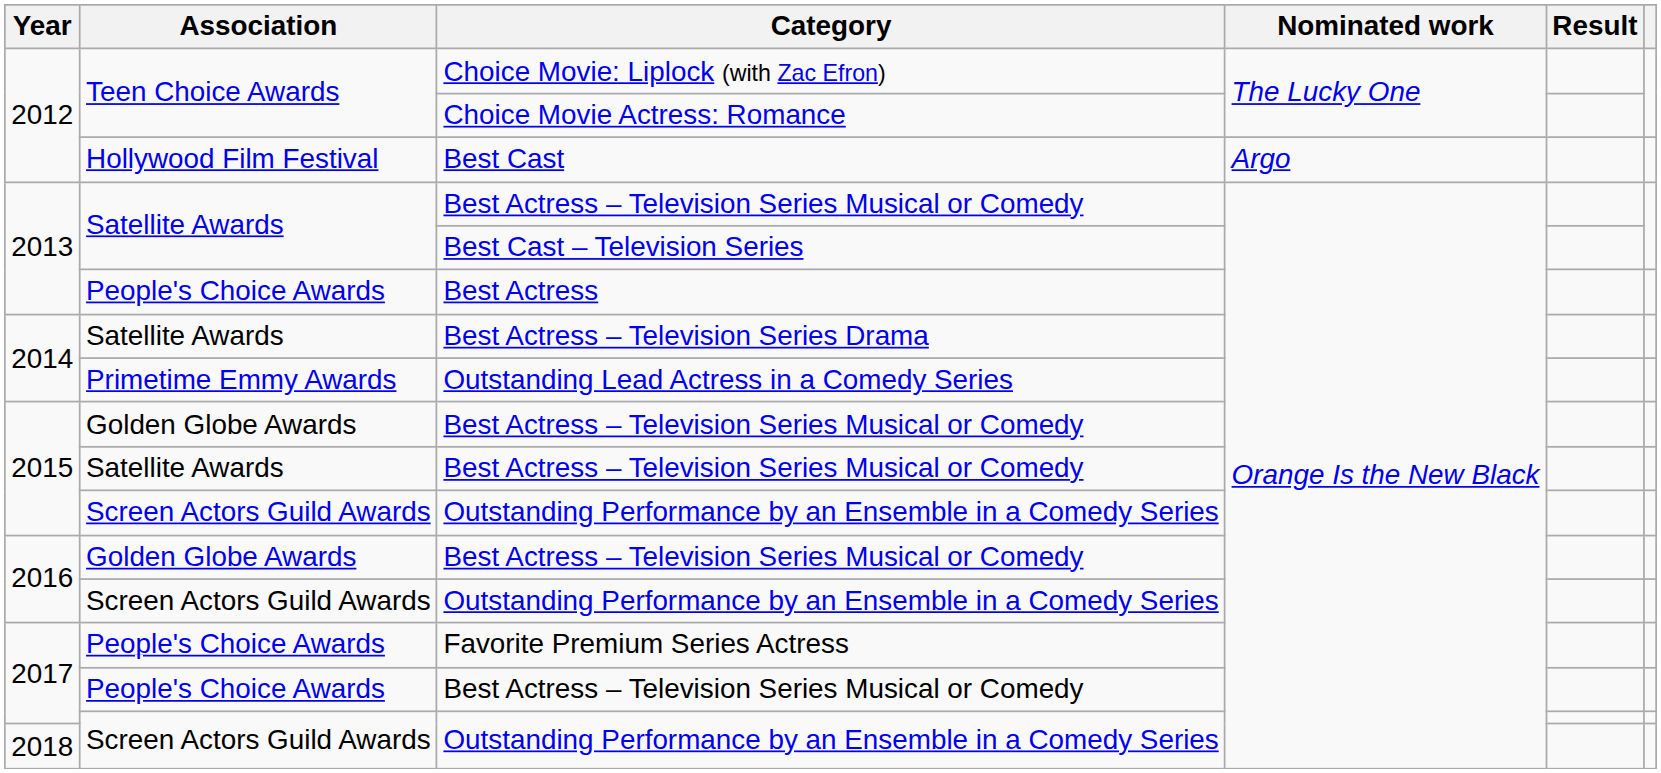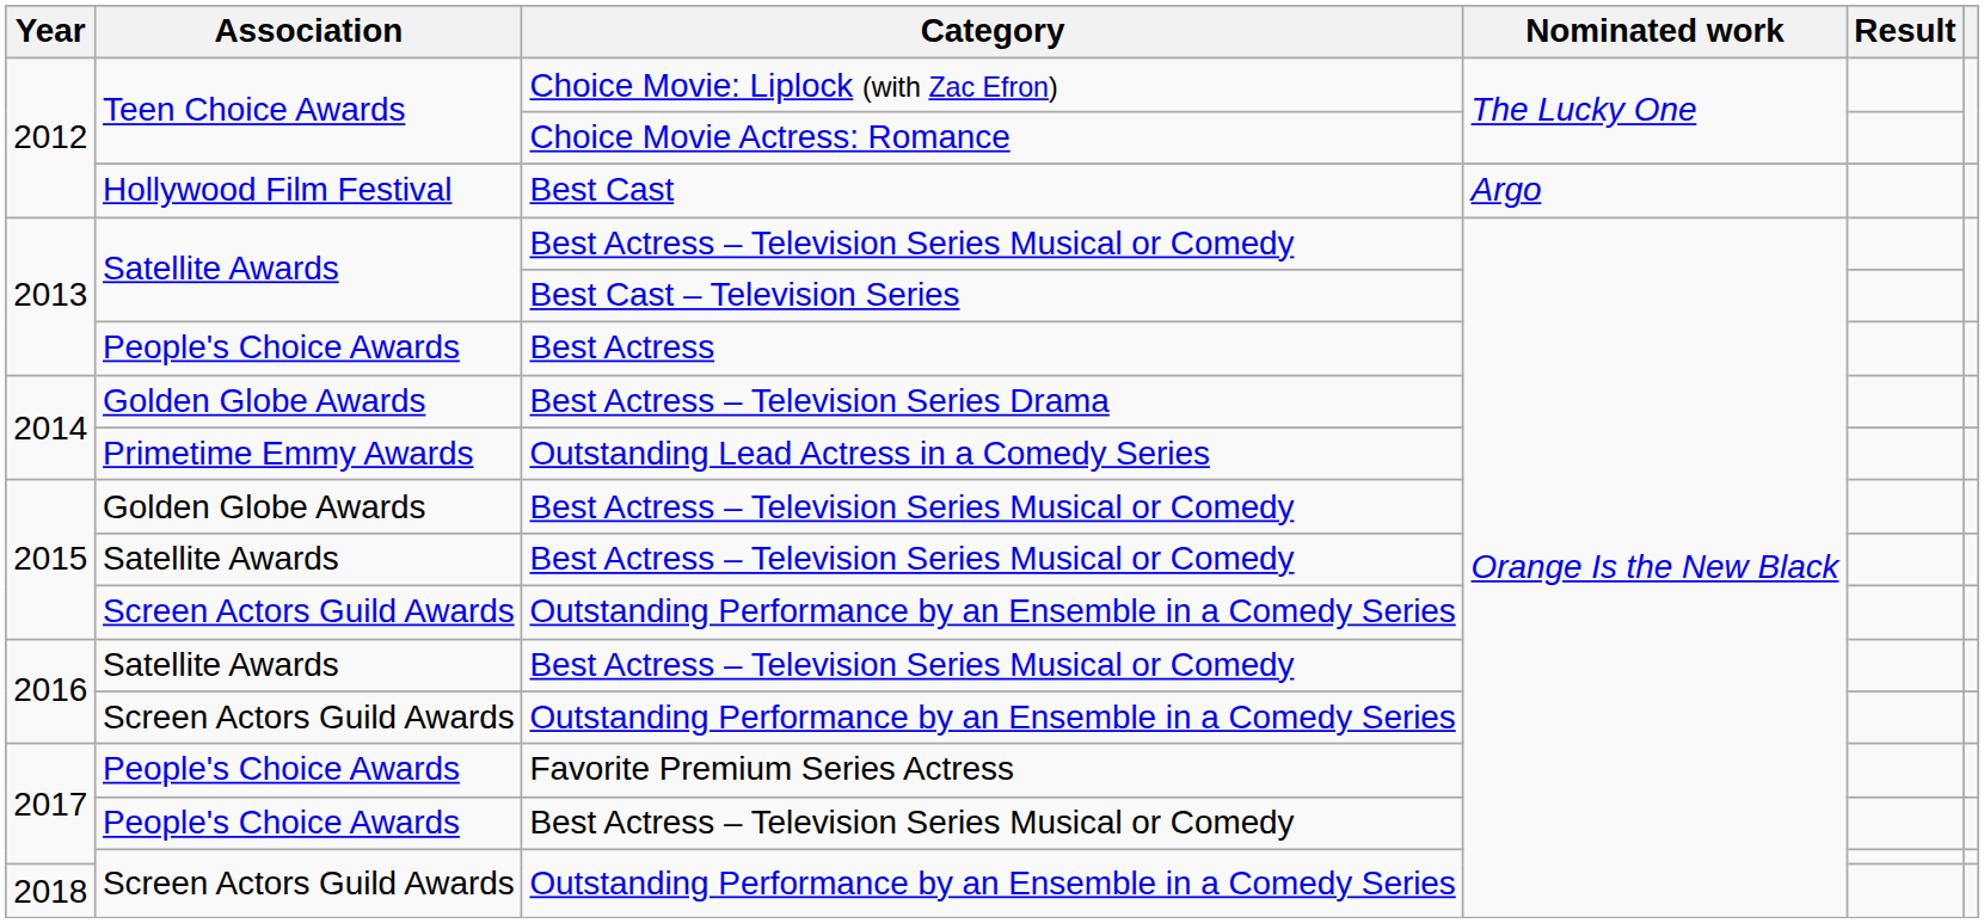 <table class="wikitable sortable">
 <tr>
 <th>Year</th>
 <th>Association</th>
 <th>Category</th>
 <th>Nominated work</th>
 <th>Result</th>
 <th scope="col" class="unsortable"></th>
 </tr>
 <tr>
 <td rowspan="3">2012</td>
 <td rowspan="2"><a href='#'>Teen Choice Awards</a></td>
 <td><a href='#'>Choice Movie: Liplock</a> <small>(with <a href='#'>Zac Efron</a>)</small></td>
 <td rowspan="2"><em><a href='#'>The Lucky One</a></em></td>
 <td></td>
 <td rowspan="2"></td>
 </tr>
 <tr>
 <td><a href='#'>Choice Movie Actress: Romance</a></td>
 <td></td>
 </tr>
 <tr>
 <td><a href='#'>Hollywood Film Festival</a></td>
 <td><a href='#'>Best Cast</a></td>
 <td><em><a href='#'>Argo</a></em></td>
 <td></td>
 <td></td>
 </tr>
 <tr>
 <td rowspan="3">2013</td>
 <td rowspan="2"><a href='#'>Satellite Awards</a></td>
 <td><a href='#'>Best Actress – Television Series Musical or Comedy</a></td>
 <td rowspan="14"><em><a href='#'>Orange Is the New Black</a></em></td>
 <td></td>
 <td rowspan="2"></td>
 </tr>
 <tr>
 <td><a href='#'>Best Cast – Television Series</a></td>
 <td></td>
 </tr>
 <tr>
 <td><a href='#'>People's Choice Awards</a></td>
 <td><a href='#'>Best Actress</a></td>
 <td></td>
 <td></td>
 </tr>
 <tr>
 <td rowspan="2">2014</td>
-<td>Satellite Awards</td>
+<td><a href='#'>Golden Globe Awards</a></td>
 <td><a href='#'>Best Actress – Television Series Drama</a></td>
 <td></td>
 <td></td>
 </tr>
 <tr>
 <td><a href='#'>Primetime Emmy Awards</a></td>
 <td><a href='#'>Outstanding Lead Actress in a Comedy Series</a></td>
 <td></td>
 <td></td>
 </tr>
 <tr>
 <td rowspan="3">2015</td>
 <td>Golden Globe Awards</td>
 <td><a href='#'>Best Actress – Television Series Musical or Comedy</a></td>
 <td></td>
 <td></td>
 </tr>
 <tr>
 <td>Satellite Awards</td>
 <td><a href='#'>Best Actress – Television Series Musical or Comedy</a></td>
 <td></td>
 <td></td>
 </tr>
 <tr>
 <td><a href='#'>Screen Actors Guild Awards</a></td>
 <td><a href='#'>Outstanding Performance by an Ensemble in a Comedy Series</a></td>
 <td></td>
 <td></td>
 </tr>
 <tr>
 <td rowspan=2>2016</td>
-<td><a href='#'>Golden Globe Awards</a></td>
+<td>Satellite Awards</td>
 <td><a href='#'>Best Actress – Television Series Musical or Comedy</a></td>
 <td></td>
 <td></td>
 </tr>
 <tr>
 <td>Screen Actors Guild Awards</td>
 <td><a href='#'>Outstanding Performance by an Ensemble in a Comedy Series</a></td>
 <td></td>
 <td></td>
 </tr>
 <tr>
 <td rowspan=3>2017</td>
 <td><a href='#'>People's Choice Awards</a></td>
 <td>Favorite Premium Series Actress</td>
 <td></td>
 <td></td>
 </tr>
 <tr>
 <td><a href='#'>People's Choice Awards</a></td>
 <td>Best Actress – Television Series Musical or Comedy</td>
 <td></td>
 <td></td>
 </tr>
 <tr>
 <td rowspan=2>Screen Actors Guild Awards</td>
 <td rowspan=2><a href='#'>Outstanding Performance by an Ensemble in a Comedy Series</a></td>
 <td></td>
 <td></td>
 </tr>
 <tr>
 <td>2018</td>
 <td></td>
 <td></td>
 </tr>
 </table>
